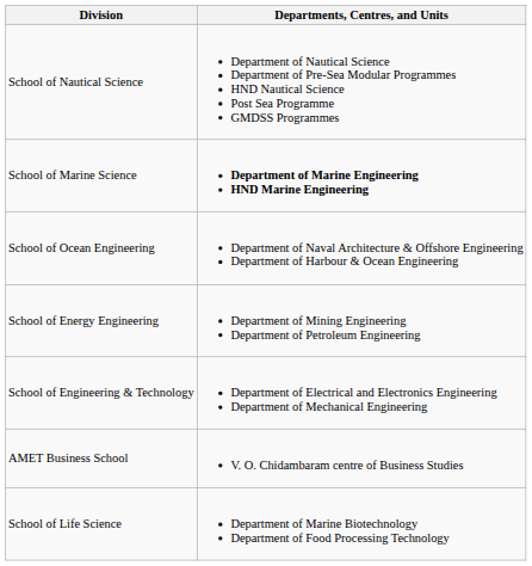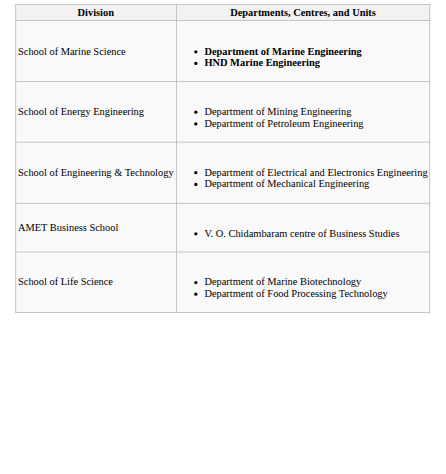 <table class="wikitable" style="margin:auto;">
 <tr>
 <th>Division</th>
 <th>Departments, Centres, and Units</th>
 </tr>
 <tr>
-<td>School of Nautical Science</td>
-<td><br><ul><li>Department of Nautical Science</li><li>Department of Pre-Sea Modular Programmes</li><li>HND Nautical Science</li><li>Post Sea Programme</li><li>GMDSS Programmes</li></ul></td>
-</tr>
-<tr>
 <td>School of Marine Science</td>
 <td><strong><br><ul><li>Department of Marine Engineering</li><li>HND Marine Engineering</li></ul></strong></td>
-</tr>
-<tr>
-<td>School of Ocean Engineering</td>
-<td><br><ul><li>Department of Naval Architecture & Offshore Engineering</li><li>Department of Harbour & Ocean Engineering</li></ul></td>
 </tr>
 <tr>
 <td>School of Energy Engineering</td>
 <td><br><ul><li>Department of Mining Engineering</li><li>Department of Petroleum Engineering</li></ul></td>
 </tr>
 <tr>
 <td>School of Engineering & Technology</td>
 <td><br><ul><li>Department of Electrical and Electronics Engineering</li><li>Department of Mechanical Engineering</li></ul></td>
 </tr>
 <tr>
 <td>AMET Business School</td>
 <td><br><ul><li>V. O. Chidambaram centre of Business Studies</li></ul></td>
 </tr>
 <tr>
 <td>School of Life Science</td>
 <td><br><ul><li>Department of Marine Biotechnology</li><li>Department of Food Processing Technology</li></ul></td>
 </tr>
 </table>
